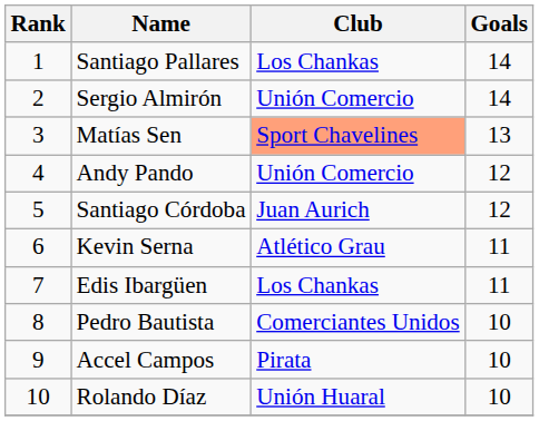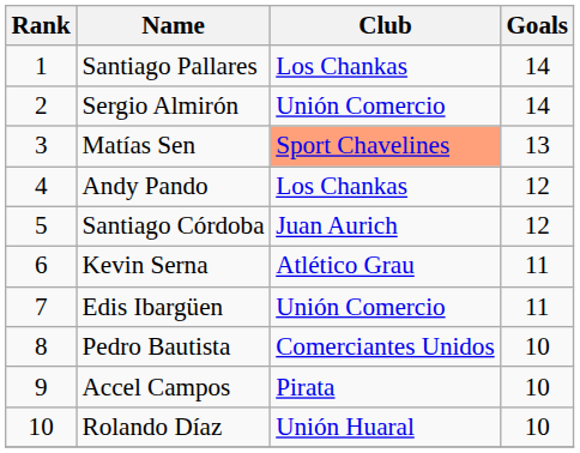 <table class="wikitable" border="1">
 <tr>
 <th>Rank</th>
 <th>Name</th>
 <th>Club</th>
 <th>Goals</th>
 </tr>
 <tr>
 <td align=center>1</td>
 <td> Santiago Pallares</td>
 <td><a href='#'>Los Chankas</a></td>
 <td align=center>14</td>
 </tr>
 <tr>
 <td align=center>2</td>
 <td> Sergio Almirón</td>
 <td><a href='#'>Unión Comercio</a></td>
 <td align=center>14</td>
 </tr>
 <tr>
 <td align=center>3</td>
 <td> Matías Sen</td>
 <td style="background: lightsalmon;"><a href='#'>Sport Chavelines</a></td>
 <td align=center>13</td>
 </tr>
 <tr>
 <td align=center>4</td>
 <td> Andy Pando</td>
-<td><a href='#'>Unión Comercio</a></td>
+<td><a href='#'>Los Chankas</a></td>
 <td align=center>12</td>
 </tr>
 <tr>
 <td align=center>5</td>
 <td> Santiago Córdoba</td>
 <td><a href='#'>Juan Aurich</a></td>
 <td align=center>12</td>
 </tr>
 <tr>
 <td align=center>6</td>
 <td> Kevin Serna</td>
 <td><a href='#'>Atlético Grau</a></td>
 <td align=center>11</td>
 </tr>
 <tr>
 <td align=center>7</td>
 <td> Edis Ibargüen</td>
-<td><a href='#'>Los Chankas</a></td>
+<td><a href='#'>Unión Comercio</a></td>
 <td align=center>11</td>
 </tr>
 <tr>
 <td align=center>8</td>
 <td> Pedro Bautista</td>
 <td><a href='#'>Comerciantes Unidos</a></td>
 <td align=center>10</td>
 </tr>
 <tr>
 <td align=center>9</td>
 <td> Accel Campos</td>
 <td><a href='#'>Pirata</a></td>
 <td align=center>10</td>
 </tr>
 <tr>
 <td align=center>10</td>
 <td> Rolando Díaz</td>
 <td><a href='#'>Unión Huaral</a></td>
 <td align=center>10</td>
 </tr>
 <tr>
 </tr>
 </table>
